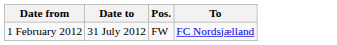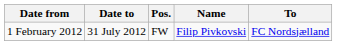 <table class="wikitable">
 <tr>
 <th>Date from</th>
 <th>Date to</th>
 <th>Pos.</th>
+<th>Name</th>
 <th>To</th>
 </tr>
 <tr>
 <td>1 February 2012</td>
 <td>31 July 2012</td>
 <td>FW</td>
+<td><a href='#'>Filip Pivkovski</a></td>
 <td><a href='#'>FC Nordsjælland</a></td>
 </tr>
 </table>
